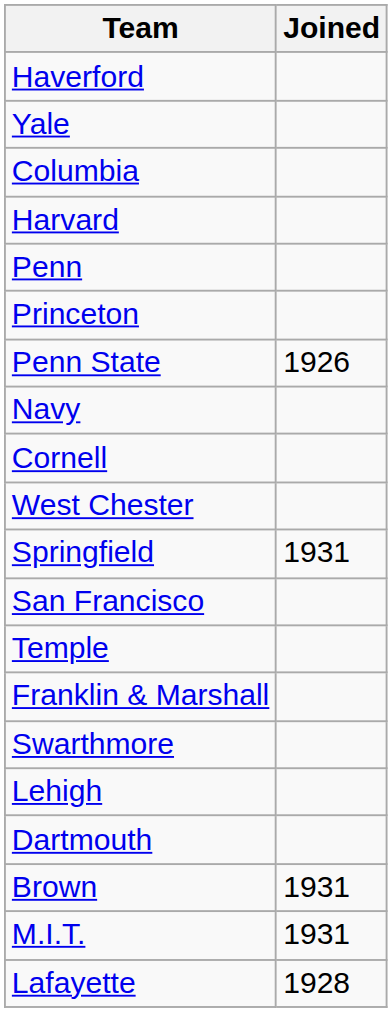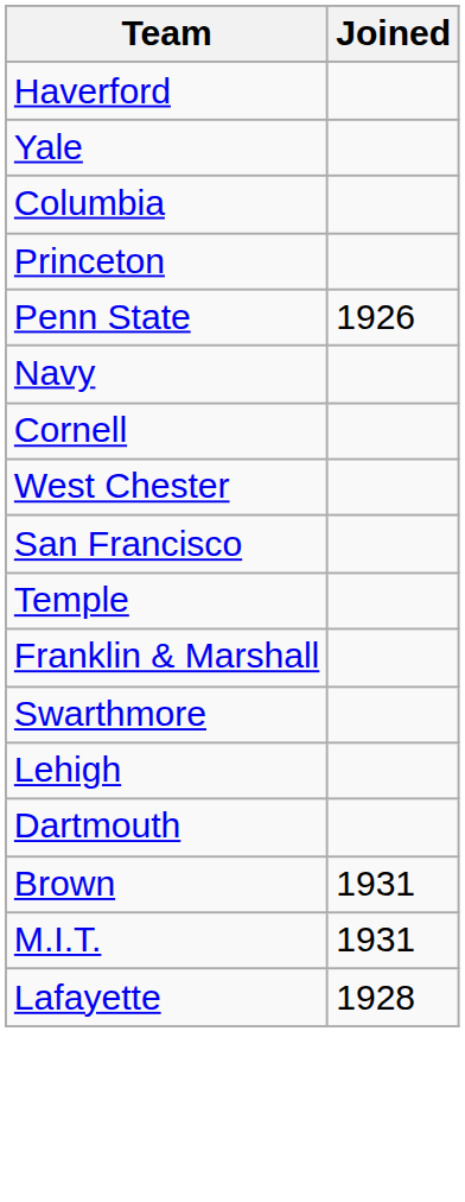 <table class="wikitable sortable">
 <tr>
 <th>Team</th>
 <th>Joined</th>
 </tr>
 <tr>
 <td><a href='#'>Haverford</a></td>
 <td></td>
 </tr>
 <tr>
 <td><a href='#'>Yale</a></td>
 <td></td>
 </tr>
 <tr>
 <td><a href='#'>Columbia</a></td>
-<td></td>
-</tr>
-<tr>
-<td><a href='#'>Harvard</a></td>
-<td></td>
-</tr>
-<tr>
-<td><a href='#'>Penn</a></td>
 <td></td>
 </tr>
 <tr>
 <td><a href='#'>Princeton</a></td>
 <td></td>
 </tr>
 <tr>
 <td><a href='#'>Penn State</a></td>
 <td>1926</td>
 </tr>
 <tr>
 <td><a href='#'>Navy</a></td>
 <td></td>
 </tr>
 <tr>
 <td><a href='#'>Cornell</a></td>
 <td></td>
 </tr>
 <tr>
 <td><a href='#'>West Chester</a></td>
 <td></td>
-</tr>
-<tr>
-<td><a href='#'>Springfield</a></td>
-<td>1931</td>
 </tr>
 <tr>
 <td><a href='#'>San Francisco</a></td>
 <td></td>
 </tr>
 <tr>
 <td><a href='#'>Temple</a></td>
 <td></td>
 </tr>
 <tr>
 <td><a href='#'>Franklin & Marshall</a></td>
 <td></td>
 </tr>
 <tr>
 <td><a href='#'>Swarthmore</a></td>
 <td></td>
 </tr>
 <tr>
 <td><a href='#'>Lehigh</a></td>
 <td></td>
 </tr>
 <tr>
 <td><a href='#'>Dartmouth</a></td>
 <td></td>
 </tr>
 <tr>
 <td><a href='#'>Brown</a></td>
 <td>1931</td>
 </tr>
 <tr>
 <td><a href='#'>M.I.T.</a></td>
 <td>1931</td>
 </tr>
 <tr>
 <td><a href='#'>Lafayette</a></td>
 <td>1928</td>
 </tr>
 </table>
